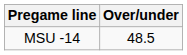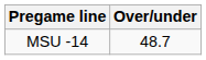 <table class="wikitable">
 <tr align="center">
 <th style=>Pregame line</th>
 <th style=>Over/under</th>
 </tr>
 <tr align="center">
 <td>MSU -14</td>
-<td>48.5</td>
+<td>48.7</td>
 </tr>
 </table>
